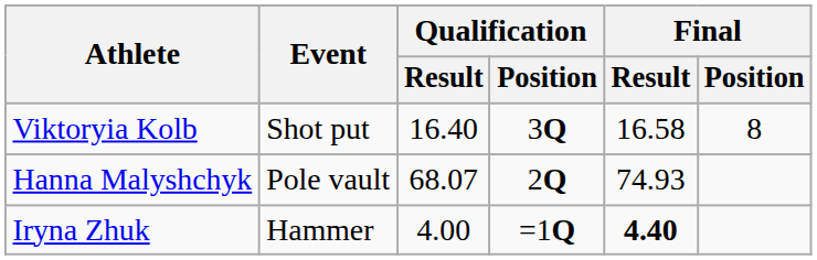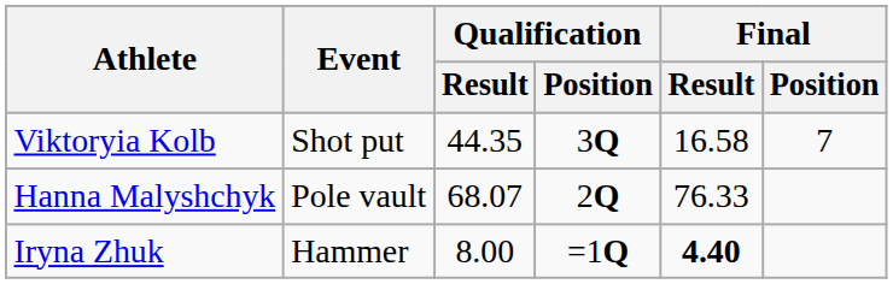 <table class=wikitable style="font-size:90%">
 <tr>
 <th rowspan="2">Athlete</th>
 <th rowspan="2">Event</th>
 <th colspan="2">Qualification</th>
 <th colspan="2">Final</th>
 </tr>
 <tr style="font-size:95%">
 <th>Result</th>
 <th>Position</th>
 <th>Result</th>
 <th>Position</th>
 </tr>
 <tr align=center>
 <td align=left><a href='#'>Viktoryia Kolb</a></td>
 <td align=left>Shot put</td>
-<td>16.40</td>
+<td>44.35</td>
 <td>3<strong>Q</strong></td>
 <td>16.58</td>
-<td>8</td>
+<td>7</td>
 </tr>
 <tr align=center>
 <td align=left><a href='#'>Hanna Malyshchyk</a></td>
 <td align=left>Pole vault</td>
 <td>68.07</td>
 <td>2<strong>Q</strong></td>
-<td>74.93</td>
+<td>76.33</td>
 <td></td>
 </tr>
 <tr align=center>
 <td align=left><a href='#'>Iryna Zhuk</a></td>
 <td align=left>Hammer</td>
-<td>4.00</td>
+<td>8.00</td>
 <td>=1<strong>Q</strong></td>
 <td><strong>4.40</strong></td>
 <td></td>
 </tr>
 </table>
